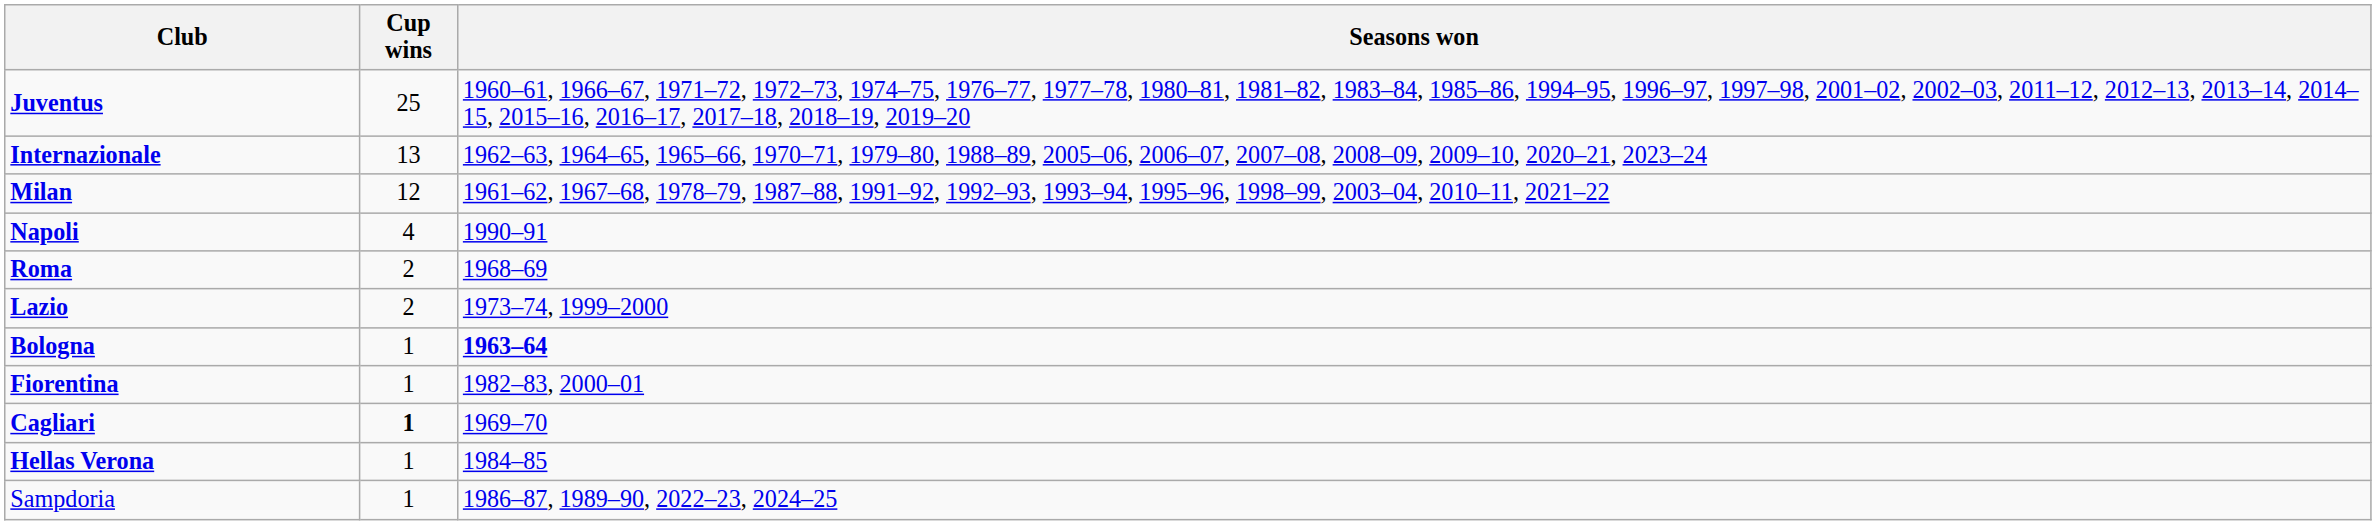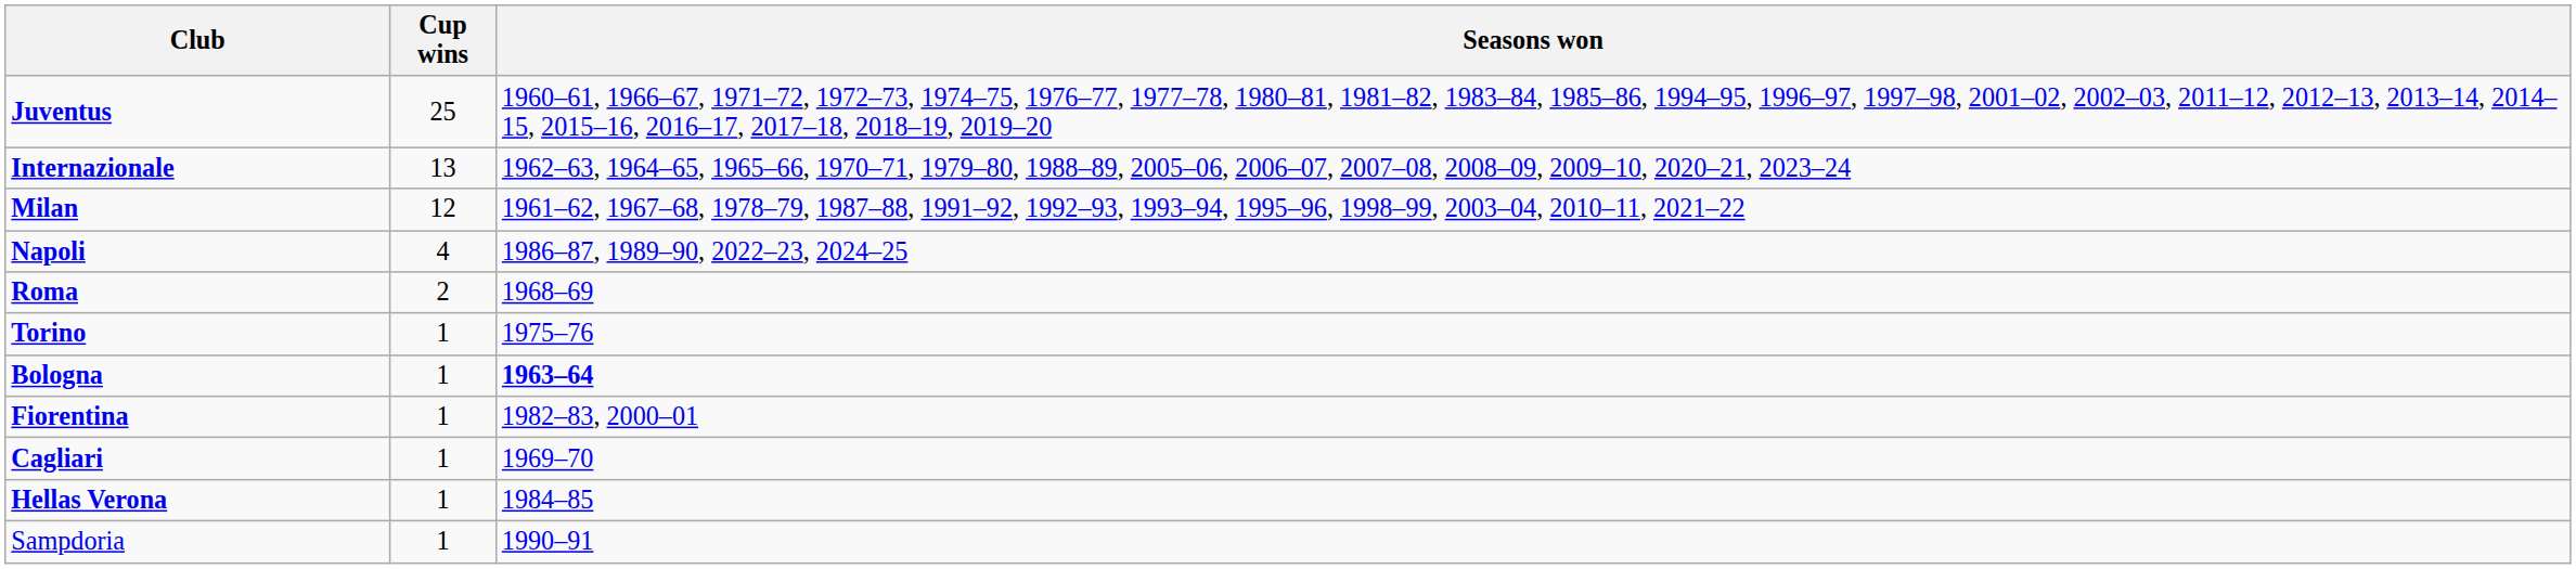 <table class="wikitable">
 <tr>
 <th style="width:15%;">Club</th>
 <th>Cup wins</th>
 <th>Seasons won</th>
 </tr>
 <tr>
 <td><strong><a href='#'>Juventus</a></strong></td>
 <td style="text-align:center;">25</td>
 <td><a href='#'>1960–61</a>, <a href='#'>1966–67</a>, <a href='#'>1971–72</a>, <a href='#'>1972–73</a>, <a href='#'>1974–75</a>, <a href='#'>1976–77</a>, <a href='#'>1977–78</a>, <a href='#'>1980–81</a>, <a href='#'>1981–82</a>, <a href='#'>1983–84</a>, <a href='#'>1985–86</a>, <a href='#'>1994–95</a>, <a href='#'>1996–97</a>, <a href='#'>1997–98</a>, <a href='#'>2001–02</a>, <a href='#'>2002–03</a>, <a href='#'>2011–12</a>, <a href='#'>2012–13</a>, <a href='#'>2013–14</a>, <a href='#'>2014–15</a>, <a href='#'>2015–16</a>, <a href='#'>2016–17</a>, <a href='#'>2017–18</a>, <a href='#'>2018–19</a>, <a href='#'>2019–20</a></td>
 </tr>
 <tr>
 <td><strong><a href='#'>Internazionale</a></strong></td>
 <td style="text-align:center;">13</td>
 <td><a href='#'>1962–63</a>, <a href='#'>1964–65</a>, <a href='#'>1965–66</a>, <a href='#'>1970–71</a>, <a href='#'>1979–80</a>, <a href='#'>1988–89</a>, <a href='#'>2005–06</a>, <a href='#'>2006–07</a>, <a href='#'>2007–08</a>, <a href='#'>2008–09</a>, <a href='#'>2009–10</a>, <a href='#'>2020–21</a>, <a href='#'>2023–24</a></td>
 </tr>
 <tr>
 <td><strong><a href='#'>Milan</a></strong></td>
 <td style="text-align:center;">12</td>
 <td><a href='#'>1961–62</a>, <a href='#'>1967–68</a>, <a href='#'>1978–79</a>, <a href='#'>1987–88</a>, <a href='#'>1991–92</a>, <a href='#'>1992–93</a>, <a href='#'>1993–94</a>, <a href='#'>1995–96</a>, <a href='#'>1998–99</a>, <a href='#'>2003–04</a>, <a href='#'>2010–11</a>, <a href='#'>2021–22</a></td>
 </tr>
 <tr>
 <td><strong><a href='#'>Napoli</a></strong></td>
 <td style="text-align:center;">4</td>
-<td><a href='#'>1990–91</a></td>
+<td><a href='#'>1986–87</a>, <a href='#'>1989–90</a>, <a href='#'>2022–23</a>, <a href='#'>2024–25</a></td>
 </tr>
 <tr>
 <td><strong><a href='#'>Roma</a></strong></td>
 <td style="text-align:center;">2</td>
 <td><a href='#'>1968–69</a></td>
 </tr>
 <tr>
-<td><strong><a href='#'>Lazio</a></strong></td>
-<td style="text-align:center;">2</td>
-<td><a href='#'>1973–74</a>, <a href='#'>1999–2000</a></td>
+<td><strong><a href='#'>Torino</a></strong></td>
+<td style="text-align:center;">1</td>
+<td><a href='#'>1975–76</a></td>
 </tr>
 <tr>
 <td><strong><a href='#'>Bologna</a></strong></td>
 <td style="text-align:center;">1</td>
 <td><strong><a href='#'>1963–64</a></strong></td>
 </tr>
 <tr>
 <td><strong><a href='#'>Fiorentina</a></strong></td>
 <td style="text-align:center;">1</td>
 <td><a href='#'>1982–83</a>, <a href='#'>2000–01</a></td>
 </tr>
 <tr>
 <td><strong><a href='#'>Cagliari</a></strong></td>
-<td style="text-align:center;"><strong>1</strong></td>
+<td style="text-align:center;">1</td>
 <td><a href='#'>1969–70</a></td>
 </tr>
 <tr>
 <td><strong><a href='#'>Hellas Verona</a></strong></td>
 <td style="text-align:center;">1</td>
 <td><a href='#'>1984–85</a></td>
 </tr>
 <tr>
 <td><a href='#'>Sampdoria</a></td>
 <td style="text-align:center;">1</td>
-<td><a href='#'>1986–87</a>, <a href='#'>1989–90</a>, <a href='#'>2022–23</a>, <a href='#'>2024–25</a></td>
+<td><a href='#'>1990–91</a></td>
 </tr>
 </table>
